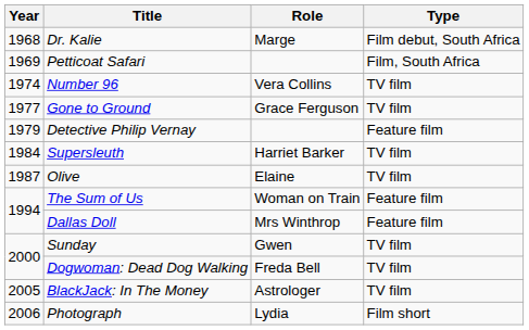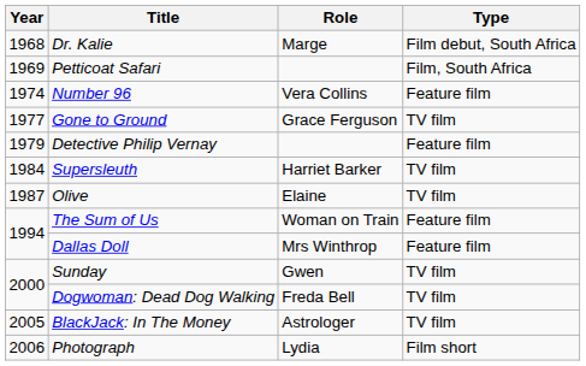 <table class="wikitable plainrowheaders sortable">
 <tr>
 <th scope="col">Year</th>
 <th scope="col">Title</th>
 <th scope="col">Role</th>
 <th scope="col">Type</th>
 </tr>
 <tr>
 <td>1968</td>
 <td><em>Dr. Kalie</em></td>
 <td>Marge</td>
 <td>Film debut, South Africa</td>
 </tr>
 <tr>
 <td>1969</td>
 <td><em>Petticoat Safari</em></td>
 <td></td>
 <td>Film, South Africa</td>
 </tr>
 <tr>
 <td>1974</td>
 <td><em><a href='#'>Number 96</a></em></td>
 <td>Vera Collins</td>
-<td>TV film</td>
+<td>Feature film</td>
 </tr>
 <tr>
 <td>1977</td>
 <td><em><a href='#'>Gone to Ground</a></em></td>
 <td>Grace Ferguson</td>
 <td>TV film</td>
 </tr>
 <tr>
 <td>1979</td>
 <td><em>Detective Philip Vernay</em></td>
 <td></td>
 <td>Feature film</td>
 </tr>
 <tr>
 <td>1984</td>
 <td><em><a href='#'>Supersleuth</a></em></td>
 <td>Harriet Barker</td>
 <td>TV film</td>
 </tr>
 <tr>
 <td>1987</td>
 <td><em>Olive</em></td>
 <td>Elaine</td>
 <td>TV film</td>
 </tr>
 <tr>
 <td rowspan=2>1994</td>
 <td><em><a href='#'>The Sum of Us</a></em></td>
 <td>Woman on Train</td>
 <td>Feature film</td>
 </tr>
 <tr>
 <td><em><a href='#'>Dallas Doll</a></em></td>
 <td>Mrs Winthrop</td>
 <td>Feature film</td>
 </tr>
 <tr>
 <td rowspan=2>2000</td>
 <td><em>Sunday</em></td>
 <td>Gwen</td>
 <td>TV film</td>
 </tr>
 <tr>
 <td><em><a href='#'>Dogwoman</a>: Dead Dog Walking</em></td>
 <td>Freda Bell</td>
 <td>TV film</td>
 </tr>
 <tr>
 <td>2005</td>
 <td><em><a href='#'>BlackJack</a>: In The Money</em></td>
 <td>Astrologer</td>
 <td>TV film</td>
 </tr>
 <tr>
 <td>2006</td>
 <td><em>Photograph</em></td>
 <td>Lydia</td>
 <td>Film short</td>
 </tr>
 </table>
